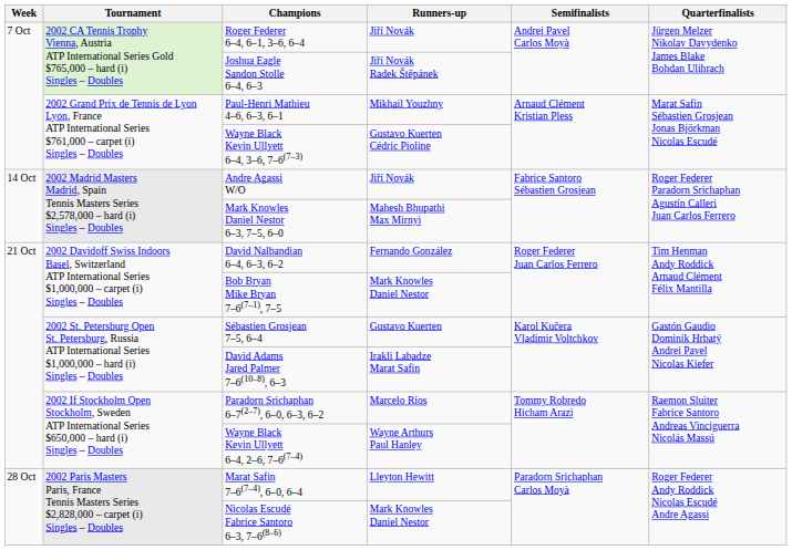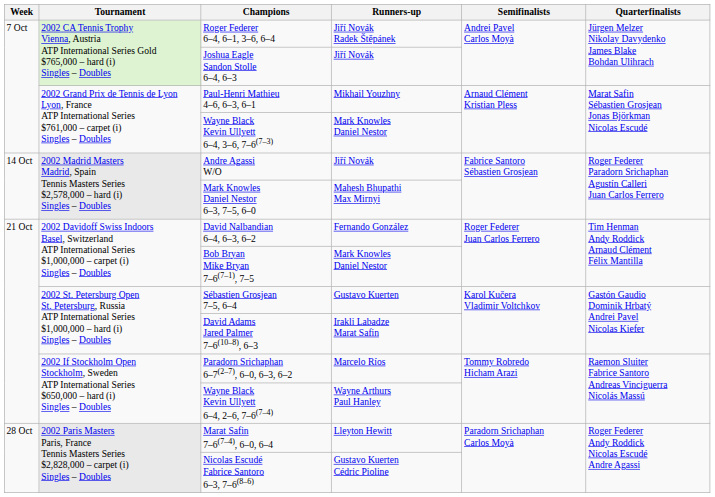 <table class=wikitable style=font-size:95%>
 <tr>
 <th style="width:48px;">Week</th>
 <th style="width:250px;">Tournament</th>
 <th style="width:200px;">Champions</th>
 <th style="width:200px;">Runners-up</th>
 <th style="width:190px;">Semifinalists</th>
 <th style="width:190px;">Quarterfinalists</th>
 </tr>
 <tr valign=top>
 <td rowspan=4>7 Oct</td>
 <td bgcolor=#DDF3D1 rowspan=2><a href='#'>2002 CA Tennis Trophy</a><br> <a href='#'>Vienna</a>, Austria<br>ATP International Series Gold<br>$765,000 – hard (i) <br> <a href='#'>Singles</a> – <a href='#'>Doubles</a></td>
 <td> <a href='#'>Roger Federer</a> <br>6–4, 6–1, 3–6, 6–4</td>
-<td> <a href='#'>Jiří Novák</a></td>
+<td> <a href='#'>Jiří Novák</a><br> <a href='#'>Radek Štěpánek</a></td>
 <td rowspan=2> <a href='#'>Andrei Pavel</a> <br> <a href='#'>Carlos Moyà</a></td>
 <td rowspan=2> <a href='#'>Jürgen Melzer</a> <br>  <a href='#'>Nikolay Davydenko</a> <br> <a href='#'>James Blake</a>  <br>  <a href='#'>Bohdan Ulihrach</a></td>
 </tr>
 <tr valign=top>
 <td> <a href='#'>Joshua Eagle</a><br> <a href='#'>Sandon Stolle</a><br> 6–4, 6–3</td>
-<td> <a href='#'>Jiří Novák</a><br> <a href='#'>Radek Štěpánek</a></td>
+<td> <a href='#'>Jiří Novák</a></td>
 </tr>
 <tr valign=top>
 <td rowspan=2><a href='#'>2002 Grand Prix de Tennis de Lyon</a><br> <a href='#'>Lyon</a>, France<br>ATP International Series<br>$761,000 – carpet (i) <br> <a href='#'>Singles</a> – <a href='#'>Doubles</a></td>
 <td> <a href='#'>Paul-Henri Mathieu</a> <br>4–6, 6–3, 6–1</td>
 <td> <a href='#'>Mikhail Youzhny</a></td>
 <td rowspan=2> <a href='#'>Arnaud Clément</a> <br> <a href='#'>Kristian Pless</a></td>
 <td rowspan=2> <a href='#'>Marat Safin</a> <br>  <a href='#'>Sébastien Grosjean</a> <br> <a href='#'>Jonas Björkman</a>  <br>  <a href='#'>Nicolas Escudé</a></td>
 </tr>
 <tr valign=top>
 <td> <a href='#'>Wayne Black</a><br> <a href='#'>Kevin Ullyett</a><br> 6–4, 3–6, 7–6<sup>(7–3)</sup></td>
-<td> <a href='#'>Gustavo Kuerten</a><br> <a href='#'>Cédric Pioline</a></td>
+<td> <a href='#'>Mark Knowles</a><br> <a href='#'>Daniel Nestor</a></td>
 </tr>
 <tr valign=top>
 <td rowspan=2>14 Oct</td>
 <td bgcolor=#E9E9E9 rowspan=2><a href='#'>2002 Madrid Masters</a><br> <a href='#'>Madrid</a>, Spain<br>Tennis Masters Series<br>$2,578,000 – hard (i) <br> <a href='#'>Singles</a> – <a href='#'>Doubles</a></td>
 <td> <a href='#'>Andre Agassi</a> <br>W/O</td>
 <td> <a href='#'>Jiří Novák</a></td>
 <td rowspan=2> <a href='#'>Fabrice Santoro</a> <br> <a href='#'>Sébastien Grosjean</a></td>
 <td rowspan=2> <a href='#'>Roger Federer</a> <br>  <a href='#'>Paradorn Srichaphan</a> <br> <a href='#'>Agustín Calleri</a>  <br>  <a href='#'>Juan Carlos Ferrero</a></td>
 </tr>
 <tr valign=top>
 <td> <a href='#'>Mark Knowles</a><br> <a href='#'>Daniel Nestor</a><br> 6–3, 7–5, 6–0</td>
 <td> <a href='#'>Mahesh Bhupathi</a><br> <a href='#'>Max Mirnyi</a></td>
 </tr>
 <tr valign=top>
 <td rowspan=6>21 Oct</td>
 <td rowspan=2><a href='#'>2002 Davidoff Swiss Indoors</a><br> <a href='#'>Basel</a>, Switzerland<br>ATP International Series<br>$1,000,000 – carpet (i) <br> <a href='#'>Singles</a> – <a href='#'>Doubles</a></td>
 <td> <a href='#'>David Nalbandian</a> <br>6–4, 6–3, 6–2</td>
 <td> <a href='#'>Fernando González</a></td>
 <td rowspan=2> <a href='#'>Roger Federer</a> <br> <a href='#'>Juan Carlos Ferrero</a></td>
 <td rowspan=2> <a href='#'>Tim Henman</a> <br>  <a href='#'>Andy Roddick</a> <br> <a href='#'>Arnaud Clément</a>  <br>  <a href='#'>Félix Mantilla</a></td>
 </tr>
 <tr valign=top>
 <td> <a href='#'>Bob Bryan</a><br> <a href='#'>Mike Bryan</a><br> 7–6<sup>(7–1)</sup>, 7–5</td>
 <td> <a href='#'>Mark Knowles</a><br> <a href='#'>Daniel Nestor</a></td>
 </tr>
 <tr valign=top>
 <td rowspan=2><a href='#'>2002 St. Petersburg Open</a><br> <a href='#'>St. Petersburg</a>, Russia<br>ATP International Series<br>$1,000,000 – hard (i) <br> <a href='#'>Singles</a> – <a href='#'>Doubles</a></td>
 <td> <a href='#'>Sébastien Grosjean</a> <br>7–5, 6–4</td>
 <td> <a href='#'>Gustavo Kuerten</a></td>
 <td rowspan=2> <a href='#'>Karol Kučera</a> <br> <a href='#'>Vladimir Voltchkov</a></td>
 <td rowspan=2> <a href='#'>Gastón Gaudio</a> <br>  <a href='#'>Dominik Hrbatý</a> <br> <a href='#'>Andrei Pavel</a>  <br>  <a href='#'>Nicolas Kiefer</a></td>
 </tr>
 <tr valign=top>
 <td> <a href='#'>David Adams</a><br> <a href='#'>Jared Palmer</a><br> 7–6<sup>(10–8)</sup>, 6–3</td>
 <td> <a href='#'>Irakli Labadze</a><br> <a href='#'>Marat Safin</a></td>
 </tr>
 <tr valign=top>
 <td rowspan=2><a href='#'>2002 If Stockholm Open</a><br> <a href='#'>Stockholm</a>, Sweden<br>ATP International Series<br>$650,000 – hard (i) <br> <a href='#'>Singles</a> – <a href='#'>Doubles</a></td>
 <td> <a href='#'>Paradorn Srichaphan</a> <br>6–7<sup>(2–7)</sup>, 6–0, 6–3, 6–2</td>
 <td> <a href='#'>Marcelo Ríos</a></td>
 <td rowspan=2> <a href='#'>Tommy Robredo</a> <br> <a href='#'>Hicham Arazi</a></td>
 <td rowspan=2> <a href='#'>Raemon Sluiter</a> <br>  <a href='#'>Fabrice Santoro</a> <br> <a href='#'>Andreas Vinciguerra</a>  <br>  <a href='#'>Nicolás Massú</a></td>
 </tr>
 <tr valign=top>
 <td> <a href='#'>Wayne Black</a><br> <a href='#'>Kevin Ullyett</a><br> 6–4, 2–6, 7–6<sup>(7–4)</sup></td>
 <td> <a href='#'>Wayne Arthurs</a><br> <a href='#'>Paul Hanley</a></td>
 </tr>
 <tr valign=top>
 <td rowspan=2>28 Oct</td>
 <td bgcolor=#E9E9E9 rowspan=2><a href='#'>2002 Paris Masters</a><br> Paris, France<br>Tennis Masters Series<br>$2,828,000 – carpet (i) <br> <a href='#'>Singles</a> – <a href='#'>Doubles</a></td>
 <td> <a href='#'>Marat Safin</a> <br>7–6<sup>(7–4)</sup>, 6–0, 6–4</td>
 <td> <a href='#'>Lleyton Hewitt</a></td>
 <td rowspan=2> <a href='#'>Paradorn Srichaphan</a> <br> <a href='#'>Carlos Moyà</a></td>
 <td rowspan=2> <a href='#'>Roger Federer</a> <br>  <a href='#'>Andy Roddick</a> <br> <a href='#'>Nicolas Escudé</a>  <br>  <a href='#'>Andre Agassi</a></td>
 </tr>
 <tr valign=top>
 <td> <a href='#'>Nicolas Escudé</a><br> <a href='#'>Fabrice Santoro</a><br> 6–3, 7–6<sup>(8–6)</sup></td>
-<td> <a href='#'>Mark Knowles</a><br> <a href='#'>Daniel Nestor</a></td>
+<td> <a href='#'>Gustavo Kuerten</a><br> <a href='#'>Cédric Pioline</a></td>
 </tr>
 </table>
